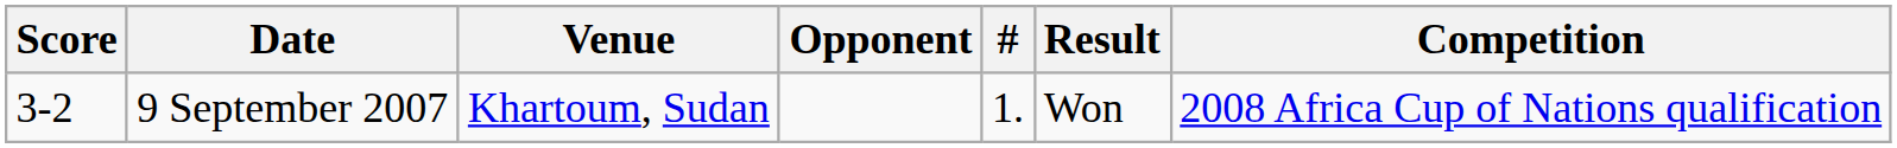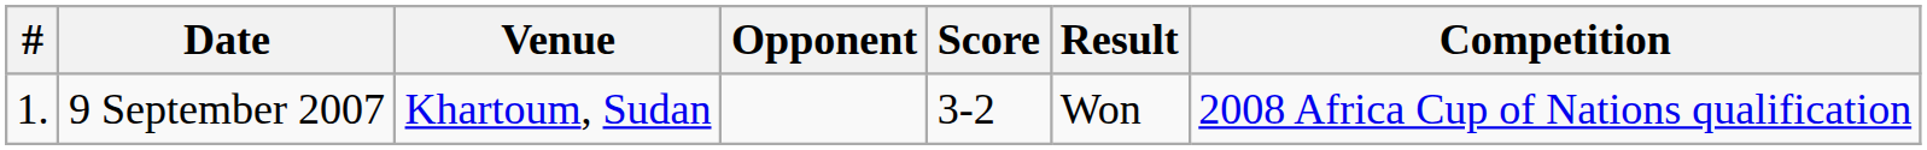 <table class="wikitable">
 <tr>
-<th>Score</th>
+<th>#</th>
 <th>Date</th>
 <th>Venue</th>
 <th>Opponent</th>
-<th>#</th>
+<th>Score</th>
 <th>Result</th>
 <th>Competition</th>
 </tr>
 <tr>
-<td>3-2</td>
+<td>1.</td>
 <td>9 September 2007</td>
 <td><a href='#'>Khartoum</a>, <a href='#'>Sudan</a></td>
 <td></td>
-<td>1.</td>
+<td>3-2</td>
 <td>Won</td>
 <td><a href='#'>2008 Africa Cup of Nations qualification</a></td>
 </tr>
 </table>
